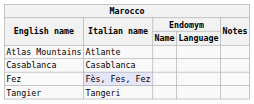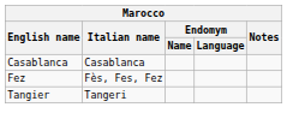 <table class="wikitable sortable">
 <tr>
 <th colspan="5"> Marocco</th>
 </tr>
 <tr>
 <th rowspan="2">English name</th>
 <th rowspan="2">Italian name</th>
 <th colspan="2">Endomym</th>
 <th rowspan="2">Notes</th>
 </tr>
 <tr>
 <th>Name</th>
 <th>Language</th>
 </tr>
 <tr>
-<td>Atlas Mountains</td>
-<td>Atlante</td>
-<td></td>
-<td></td>
-<td></td>
-</tr>
-<tr>
 <td>Casablanca</td>
 <td>Casablanca</td>
 <td></td>
 <td></td>
 <td></td>
 </tr>
 <tr>
 <td>Fez</td>
-<td style="background: lavender;">Fès, Fes, Fez</td>
+<td>Fès, Fes, Fez</td>
 <td></td>
 <td></td>
 <td></td>
 </tr>
 <tr>
 <td>Tangier</td>
 <td>Tangeri</td>
 <td></td>
 <td></td>
 <td></td>
 </tr>
 </table>
